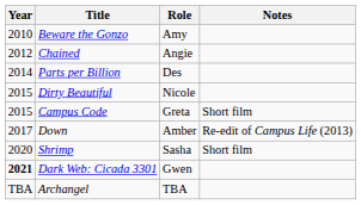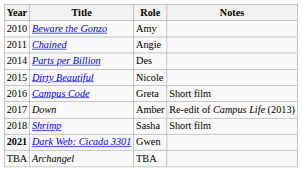 <table class="wikitable sortable" >
 <tr>
 <th>Year</th>
 <th>Title</th>
 <th>Role</th>
 <th class="unsortable">Notes</th>
 </tr>
 <tr>
 <td>2010 </td>
 <td><em><a href='#'>Beware the Gonzo</a></em></td>
 <td>Amy</td>
 <td></td>
 </tr>
 <tr>
-<td>2012</td>
+<td>2011</td>
 <td><em><a href='#'>Chained</a></em></td>
 <td>Angie</td>
 <td></td>
 </tr>
 <tr>
 <td>2014</td>
 <td><em><a href='#'>Parts per Billion</a></em></td>
 <td>Des</td>
 <td></td>
 </tr>
 <tr>
 <td>2015</td>
 <td><em><a href='#'>Dirty Beautiful</a></em></td>
 <td>Nicole</td>
 <td></td>
 </tr>
 <tr>
-<td>2015</td>
+<td>2016</td>
 <td><em><a href='#'>Campus Code</a></em></td>
 <td>Greta</td>
 <td>Short film</td>
 </tr>
 <tr>
 <td>2017</td>
 <td><em>Down</em></td>
 <td>Amber</td>
 <td>Re-edit of <em>Campus Life</em> (2013)</td>
 </tr>
 <tr>
-<td>2020</td>
+<td>2018</td>
 <td><em><a href='#'>Shrimp</a></em></td>
 <td>Sasha</td>
 <td>Short film</td>
 </tr>
 <tr>
 <td><strong>2021</strong></td>
 <td><em><a href='#'>Dark Web: Cicada 3301</a></em></td>
 <td>Gwen</td>
 <td></td>
 </tr>
 <tr>
 <td>TBA</td>
 <td><em>Archangel</em></td>
 <td>TBA</td>
 <td></td>
 </tr>
 </table>
